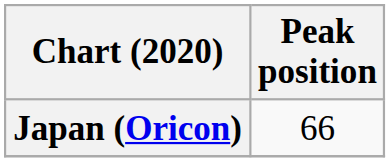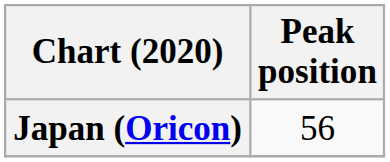 <table class="wikitable sortable plainrowheaders" style="text-align:center">
 <tr>
 <th scope="col">Chart (2020)</th>
 <th scope="col">Peak<br>position</th>
 </tr>
 <tr>
 <th scope="row">Japan (<a href='#'>Oricon</a>)</th>
-<td>66</td>
+<td>56</td>
 </tr>
 <tr>
 </tr>
 </table>
